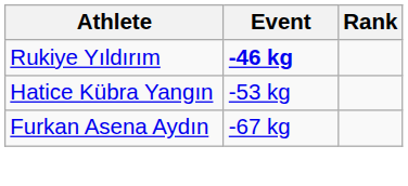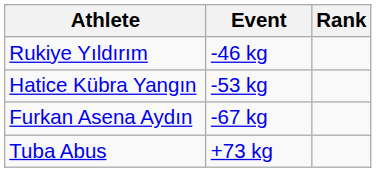 <table class=wikitable>
 <tr>
 <th width=150>Athlete</th>
 <th width=75>Event</th>
 <th>Rank</th>
 </tr>
 <tr>
 <td><a href='#'>Rukiye Yıldırım</a></td>
-<td><strong><a href='#'>-46 kg</a></strong></td>
+<td><a href='#'>-46 kg</a></td>
 <td align=center></td>
 </tr>
 <tr>
 <td><a href='#'>Hatice Kübra Yangın</a></td>
 <td><a href='#'>-53 kg</a></td>
 <td align=center></td>
 </tr>
 <tr>
 <td><a href='#'>Furkan Asena Aydın</a></td>
 <td><a href='#'>-67 kg</a></td>
 <td align=center></td>
 </tr>
+<tr>
+<td><a href='#'>Tuba Abus</a></td>
+<td><a href='#'>+73 kg</a></td>
+<td align=center></td>
+</tr>
 </table>
